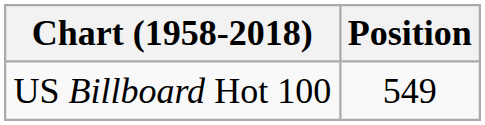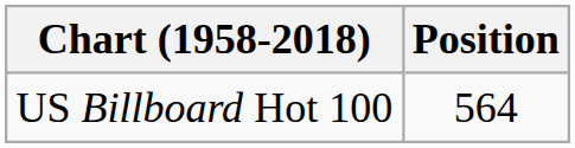 <table class="wikitable plainrowheaders">
 <tr>
 <th>Chart (1958-2018)</th>
 <th>Position</th>
 </tr>
 <tr>
 <td>US <em>Billboard</em> Hot 100</td>
-<td style="text-align:center;">549</td>
+<td style="text-align:center;">564</td>
 </tr>
 </table>
